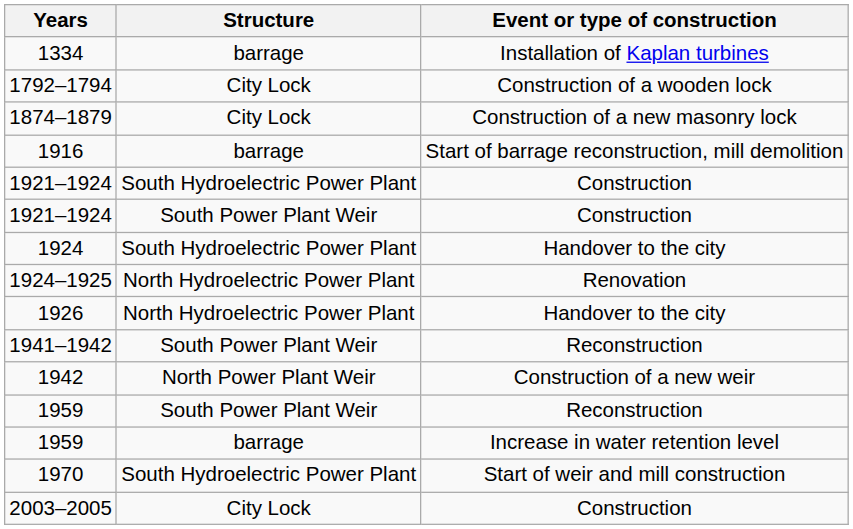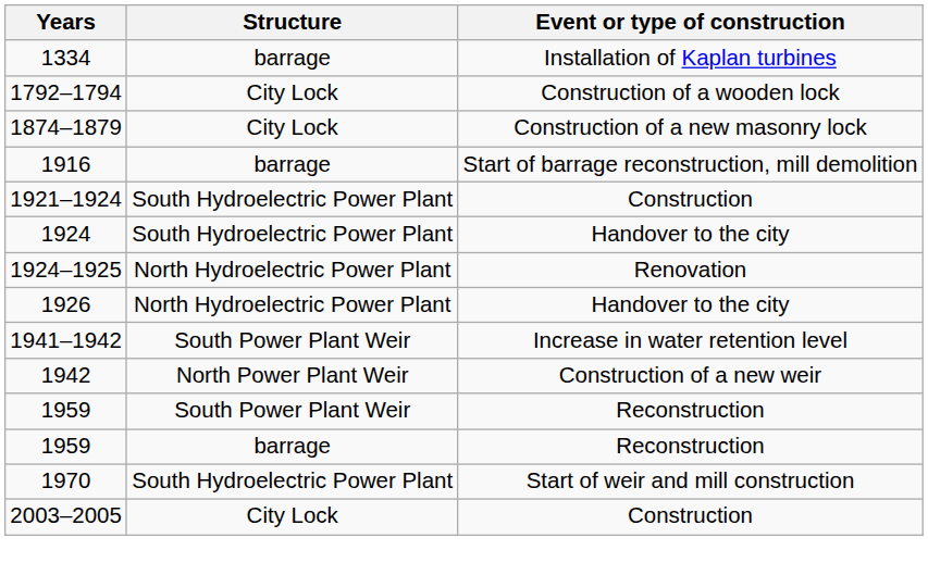 <table class="wikitable sortable" style="text-align:center;">
 <tr>
 <th>Years</th>
 <th>Structure</th>
 <th>Event or type of construction</th>
 </tr>
 <tr>
 <td>1334</td>
 <td>barrage</td>
 <td>Installation of <a href='#'>Kaplan turbines</a></td>
 </tr>
 <tr>
 <td>1792–1794</td>
 <td>City Lock</td>
 <td>Construction of a wooden lock</td>
 </tr>
 <tr>
 <td>1874–1879</td>
 <td>City Lock</td>
 <td>Construction of a new masonry lock</td>
 </tr>
 <tr>
 <td>1916</td>
 <td>barrage</td>
 <td>Start of barrage reconstruction, mill demolition</td>
 </tr>
 <tr>
 <td>1921–1924</td>
 <td>South Hydroelectric Power Plant</td>
 <td>Construction</td>
 </tr>
 <tr>
-<td>1921–1924</td>
-<td>South Power Plant Weir</td>
-<td>Construction</td>
-</tr>
-<tr>
 <td>1924</td>
 <td>South Hydroelectric Power Plant</td>
 <td>Handover to the city</td>
 </tr>
 <tr>
 <td>1924–1925</td>
 <td>North Hydroelectric Power Plant</td>
 <td>Renovation</td>
 </tr>
 <tr>
 <td>1926</td>
 <td>North Hydroelectric Power Plant</td>
 <td>Handover to the city</td>
 </tr>
 <tr>
 <td>1941–1942</td>
 <td>South Power Plant Weir</td>
-<td>Reconstruction</td>
+<td>Increase in water retention level</td>
 </tr>
 <tr>
 <td>1942</td>
 <td>North Power Plant Weir</td>
 <td>Construction of a new weir</td>
 </tr>
 <tr>
 <td>1959</td>
 <td>South Power Plant Weir</td>
 <td>Reconstruction</td>
 </tr>
 <tr>
 <td>1959</td>
 <td>barrage</td>
-<td>Increase in water retention level</td>
+<td>Reconstruction</td>
 </tr>
 <tr>
 <td>1970</td>
 <td>South Hydroelectric Power Plant</td>
 <td>Start of weir and mill construction</td>
 </tr>
 <tr>
 <td>2003–2005</td>
 <td>City Lock</td>
 <td>Construction</td>
 </tr>
 </table>
